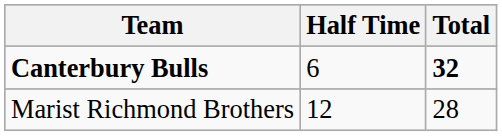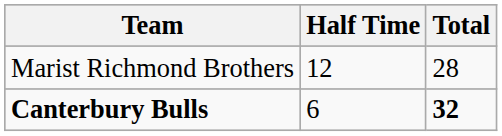 <table class="wikitable">
 <tr>
 <th>Team</th>
 <th>Half Time</th>
 <th>Total</th>
 </tr>
 <tr>
+<td>Marist Richmond Brothers</td>
+<td>12</td>
+<td>28</td>
+</tr>
+<tr>
 <td><strong>Canterbury Bulls</strong></td>
 <td>6</td>
 <td><strong>32</strong></td>
 </tr>
-<tr>
-<td>Marist Richmond Brothers</td>
-<td>12</td>
-<td>28</td>
-</tr>
 </table>
